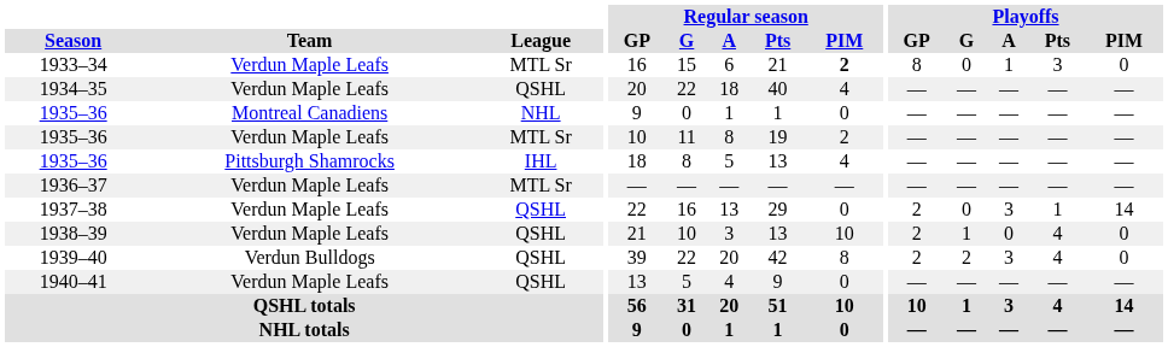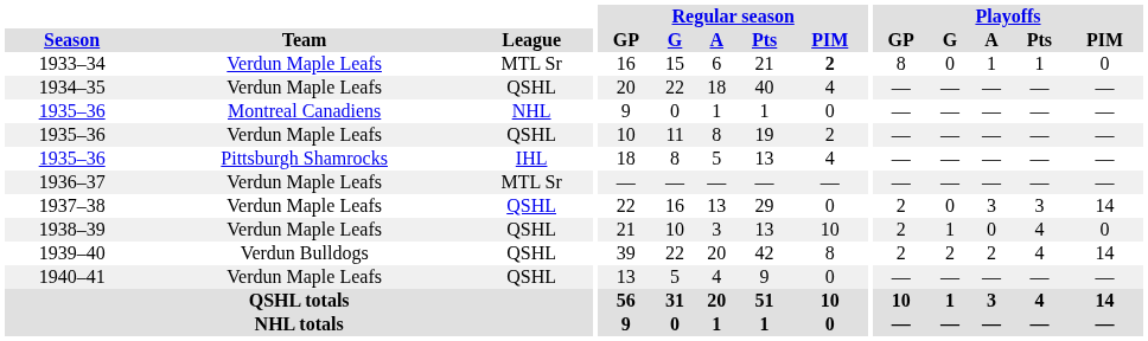 <table border="0" cellpadding="1" cellspacing="0" style="text-align:center; width:60em">
 <tr bgcolor="#e0e0e0">
 <th colspan="3" bgcolor="#ffffff"></th>
 <th rowspan="100" bgcolor="#ffffff"></th>
 <th colspan="5"><a href='#'>Regular season</a></th>
 <th rowspan="100" bgcolor="#ffffff"></th>
 <th colspan="5"><a href='#'>Playoffs</a></th>
 </tr>
 <tr bgcolor="#e0e0e0">
 <th><a href='#'>Season</a></th>
 <th>Team</th>
 <th>League</th>
 <th>GP</th>
 <th><a href='#'>G</a></th>
 <th><a href='#'>A</a></th>
 <th><a href='#'>Pts</a></th>
 <th><a href='#'>PIM</a></th>
 <th>GP</th>
 <th>G</th>
 <th>A</th>
 <th>Pts</th>
 <th>PIM</th>
 </tr>
 <tr>
 <td>1933–34</td>
 <td><a href='#'>Verdun Maple Leafs</a></td>
 <td>MTL Sr</td>
 <td>16</td>
 <td>15</td>
 <td>6</td>
 <td>21</td>
 <td><strong>2</strong></td>
 <td>8</td>
 <td>0</td>
 <td>1</td>
-<td>3</td>
+<td>1</td>
 <td>0</td>
 </tr>
 <tr bgcolor="#f0f0f0">
 <td>1934–35</td>
 <td>Verdun Maple Leafs</td>
 <td>QSHL</td>
 <td>20</td>
 <td>22</td>
 <td>18</td>
 <td>40</td>
 <td>4</td>
 <td>—</td>
 <td>—</td>
 <td>—</td>
 <td>—</td>
 <td>—</td>
 </tr>
 <tr>
 <td><a href='#'>1935–36</a></td>
 <td><a href='#'>Montreal Canadiens</a></td>
 <td><a href='#'>NHL</a></td>
 <td>9</td>
 <td>0</td>
 <td>1</td>
 <td>1</td>
 <td>0</td>
 <td>—</td>
 <td>—</td>
 <td>—</td>
 <td>—</td>
 <td>—</td>
 </tr>
 <tr bgcolor="#f0f0f0">
 <td>1935–36</td>
 <td>Verdun Maple Leafs</td>
-<td>MTL Sr</td>
+<td>QSHL</td>
 <td>10</td>
 <td>11</td>
 <td>8</td>
 <td>19</td>
 <td>2</td>
 <td>—</td>
 <td>—</td>
 <td>—</td>
 <td>—</td>
 <td>—</td>
 </tr>
 <tr>
 <td><a href='#'>1935–36</a></td>
 <td><a href='#'>Pittsburgh Shamrocks</a></td>
 <td><a href='#'>IHL</a></td>
 <td>18</td>
 <td>8</td>
 <td>5</td>
 <td>13</td>
 <td>4</td>
 <td>—</td>
 <td>—</td>
 <td>—</td>
 <td>—</td>
 <td>—</td>
 </tr>
 <tr bgcolor="#f0f0f0">
 <td>1936–37</td>
 <td>Verdun Maple Leafs</td>
 <td>MTL Sr</td>
 <td>—</td>
 <td>—</td>
 <td>—</td>
 <td>—</td>
 <td>—</td>
 <td>—</td>
 <td>—</td>
 <td>—</td>
 <td>—</td>
 <td>—</td>
 </tr>
 <tr>
 <td>1937–38</td>
 <td>Verdun Maple Leafs</td>
 <td><a href='#'>QSHL</a></td>
 <td>22</td>
 <td>16</td>
 <td>13</td>
 <td>29</td>
 <td>0</td>
 <td>2</td>
 <td>0</td>
 <td>3</td>
-<td>1</td>
+<td>3</td>
 <td>14</td>
 </tr>
 <tr bgcolor="#f0f0f0">
 <td>1938–39</td>
 <td>Verdun Maple Leafs</td>
 <td>QSHL</td>
 <td>21</td>
 <td>10</td>
 <td>3</td>
 <td>13</td>
 <td>10</td>
 <td>2</td>
 <td>1</td>
 <td>0</td>
 <td>4</td>
 <td>0</td>
 </tr>
 <tr>
 <td>1939–40</td>
 <td>Verdun Bulldogs</td>
 <td>QSHL</td>
 <td>39</td>
 <td>22</td>
 <td>20</td>
 <td>42</td>
 <td>8</td>
 <td>2</td>
 <td>2</td>
-<td>3</td>
+<td>2</td>
 <td>4</td>
-<td>0</td>
+<td>14</td>
 </tr>
 <tr bgcolor="#f0f0f0">
 <td>1940–41</td>
 <td>Verdun Maple Leafs</td>
 <td>QSHL</td>
 <td>13</td>
 <td>5</td>
 <td>4</td>
 <td>9</td>
 <td>0</td>
 <td>—</td>
 <td>—</td>
 <td>—</td>
 <td>—</td>
 <td>—</td>
 </tr>
 <tr bgcolor="#e0e0e0">
 <th colspan="3">QSHL totals</th>
 <th>56</th>
 <th>31</th>
 <th>20</th>
 <th>51</th>
 <th>10</th>
 <th>10</th>
 <th>1</th>
 <th>3</th>
 <th>4</th>
 <th>14</th>
 </tr>
 <tr bgcolor="#e0e0e0">
 <th colspan="3">NHL totals</th>
 <th>9</th>
 <th>0</th>
 <th>1</th>
 <th>1</th>
 <th>0</th>
 <th>—</th>
 <th>—</th>
 <th>—</th>
 <th>—</th>
 <th>—</th>
 </tr>
 </table>
